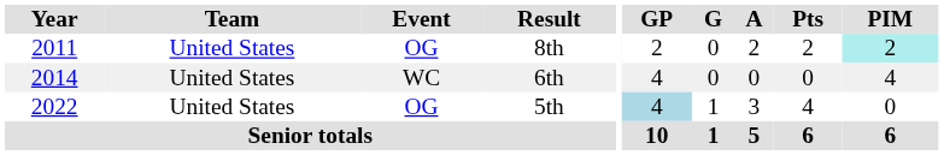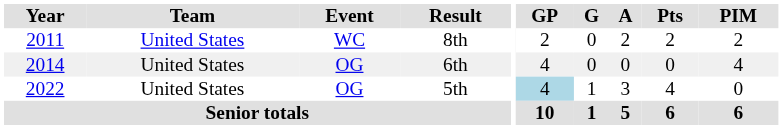 <table border="0" cellpadding="1" cellspacing="0" ID="Table3" style="text-align:center; width:40em">
 <tr ALIGN="center" bgcolor="#e0e0e0">
 <th>Year</th>
 <th>Team</th>
 <th>Event</th>
 <th>Result</th>
 <th rowspan="99" bgcolor="#ffffff"></th>
 <th>GP</th>
 <th>G</th>
 <th>A</th>
 <th>Pts</th>
 <th>PIM</th>
 </tr>
 <tr>
 <td><a href='#'>2011</a></td>
 <td><a href='#'>United States</a></td>
-<td><a href='#'>OG</a></td>
+<td><a href='#'>WC</a></td>
 <td>8th</td>
 <td>2</td>
 <td>0</td>
 <td>2</td>
 <td>2</td>
-<td style="background: paleturquoise;">2</td>
+<td>2</td>
 </tr>
 <tr bgcolor="#f0f0f0">
 <td><a href='#'>2014</a></td>
 <td>United States</td>
-<td>WC</td>
+<td><a href='#'>OG</a></td>
 <td>6th</td>
 <td>4</td>
 <td>0</td>
 <td>0</td>
 <td>0</td>
 <td>4</td>
 </tr>
 <tr>
 <td><a href='#'>2022</a></td>
 <td>United States</td>
 <td><a href='#'>OG</a></td>
 <td>5th</td>
 <td style="background: lightblue;">4</td>
 <td>1</td>
 <td>3</td>
 <td>4</td>
 <td>0</td>
 </tr>
 <tr bgcolor="#e0e0e0">
 <th colspan=4>Senior totals</th>
 <th>10</th>
 <th>1</th>
 <th>5</th>
 <th>6</th>
 <th>6</th>
 </tr>
 </table>
